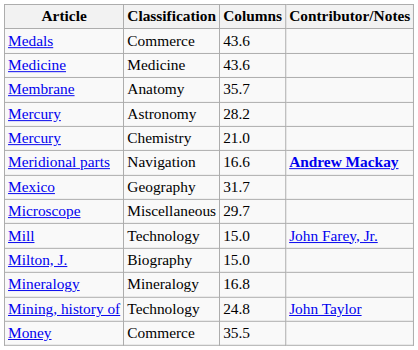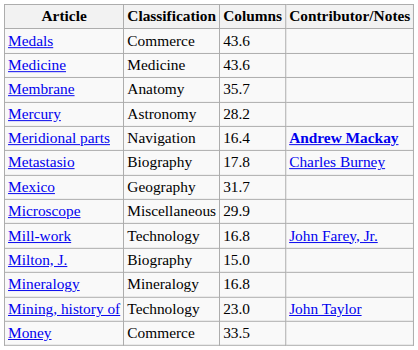 <table class="wikitable">
 <tr>
 <th>Article</th>
 <th>Classification</th>
 <th>Columns</th>
 <th>Contributor/Notes</th>
 </tr>
 <tr>
 <td><a href='#'>Medals</a></td>
 <td>Commerce</td>
 <td>43.6</td>
 <td></td>
 </tr>
 <tr>
 <td><a href='#'>Medicine</a></td>
 <td>Medicine</td>
 <td>43.6</td>
 <td></td>
 </tr>
 <tr>
 <td><a href='#'>Membrane</a></td>
 <td>Anatomy</td>
 <td>35.7</td>
 <td></td>
 </tr>
 <tr>
 <td><a href='#'>Mercury</a></td>
 <td>Astronomy</td>
 <td>28.2</td>
 <td></td>
 </tr>
 <tr>
-<td><a href='#'>Mercury</a></td>
-<td>Chemistry</td>
-<td>21.0</td>
-<td></td>
+<td><a href='#'>Meridional parts</a></td>
+<td>Navigation</td>
+<td>16.4</td>
+<td><strong><a href='#'>Andrew Mackay</a></strong></td>
 </tr>
 <tr>
-<td><a href='#'>Meridional parts</a></td>
-<td>Navigation</td>
-<td>16.6</td>
-<td><strong><a href='#'>Andrew Mackay</a></strong></td>
+<td><a href='#'>Metastasio</a></td>
+<td>Biography</td>
+<td>17.8</td>
+<td><a href='#'>Charles Burney</a></td>
 </tr>
 <tr>
 <td><a href='#'>Mexico</a></td>
 <td>Geography</td>
 <td>31.7</td>
 <td></td>
 </tr>
 <tr>
 <td><a href='#'>Microscope</a></td>
 <td>Miscellaneous</td>
-<td>29.7</td>
+<td>29.9</td>
 <td></td>
 </tr>
 <tr>
-<td><a href='#'>Mill</a></td>
+<td><a href='#'>Mill-work</a></td>
 <td>Technology</td>
-<td>15.0</td>
+<td>16.8</td>
 <td><a href='#'>John Farey, Jr.</a></td>
 </tr>
 <tr>
 <td><a href='#'>Milton, J.</a></td>
 <td>Biography</td>
 <td>15.0</td>
 <td></td>
 </tr>
 <tr>
 <td><a href='#'>Mineralogy</a></td>
 <td>Mineralogy</td>
 <td>16.8</td>
 <td></td>
 </tr>
 <tr>
 <td><a href='#'>Mining, history of</a></td>
 <td>Technology</td>
-<td>24.8</td>
+<td>23.0</td>
 <td><a href='#'>John Taylor</a></td>
 </tr>
 <tr>
 <td><a href='#'>Money</a></td>
 <td>Commerce</td>
-<td>35.5</td>
+<td>33.5</td>
 <td></td>
 </tr>
 </table>
